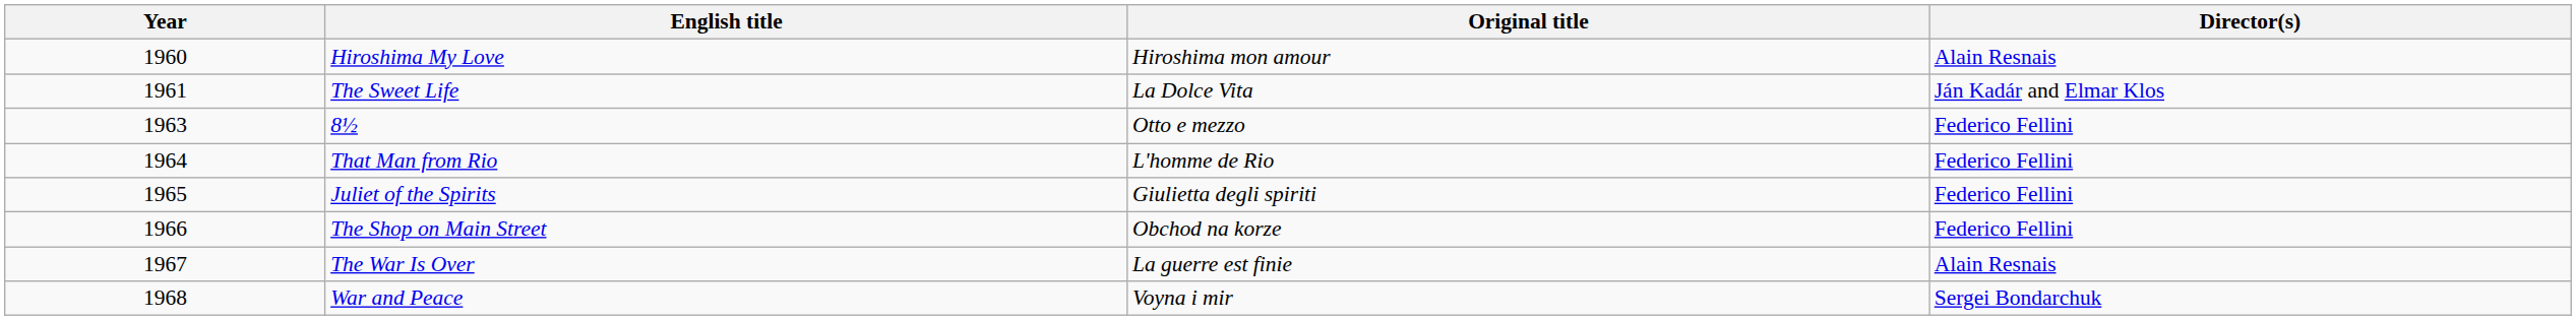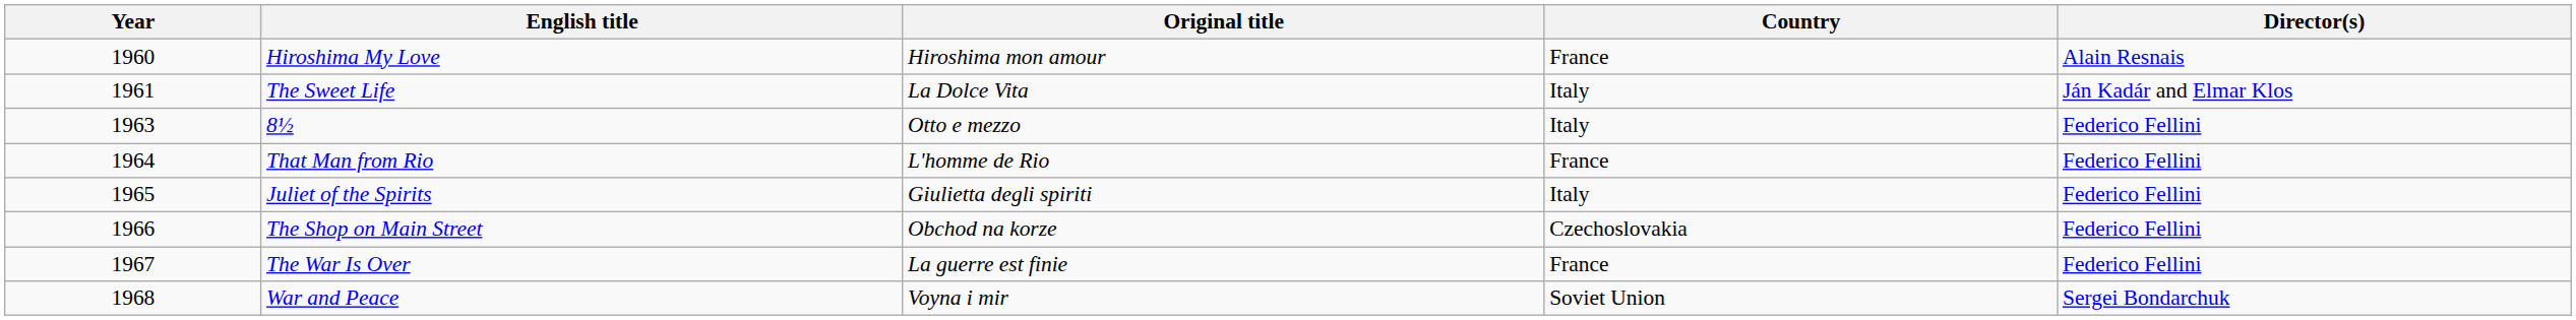 <table class="wikitable" width="95%" cellpadding="5">
 <tr>
 <th width="10%">Year</th>
 <th width="25%">English title</th>
 <th width="25%">Original title</th>
+<th width="20%">Country</th>
 <th width="20%">Director(s)</th>
 </tr>
 <tr>
 <td style="text-align:center;">1960</td>
 <td><em><a href='#'>Hiroshima My Love</a></em></td>
 <td><em>Hiroshima mon amour</em></td>
+<td>France</td>
 <td><a href='#'>Alain Resnais</a></td>
 </tr>
 <tr>
 <td style="text-align:center;">1961</td>
 <td><em><a href='#'>The Sweet Life</a></em></td>
 <td><em>La Dolce Vita</em></td>
+<td>Italy</td>
 <td><a href='#'>Ján Kadár</a> and <a href='#'>Elmar Klos</a></td>
 </tr>
 <tr>
 <td style="text-align:center;">1963</td>
 <td><em><a href='#'>8½</a></em></td>
 <td><em>Otto e mezzo</em></td>
+<td>Italy</td>
 <td><a href='#'>Federico Fellini</a></td>
 </tr>
 <tr>
 <td style="text-align:center;">1964</td>
 <td><em><a href='#'>That Man from Rio</a></em></td>
 <td><em>L'homme de Rio</em></td>
+<td>France</td>
 <td><a href='#'>Federico Fellini</a></td>
 </tr>
 <tr>
 <td style="text-align:center;">1965</td>
 <td><em><a href='#'>Juliet of the Spirits</a></em></td>
 <td><em>Giulietta degli spiriti</em></td>
+<td>Italy</td>
 <td><a href='#'>Federico Fellini</a></td>
 </tr>
 <tr>
 <td style="text-align:center;">1966</td>
 <td><em><a href='#'>The Shop on Main Street</a></em></td>
 <td><em>Obchod na korze</em></td>
+<td>Czechoslovakia</td>
 <td><a href='#'>Federico Fellini</a></td>
 </tr>
 <tr>
 <td style="text-align:center;">1967</td>
 <td><em><a href='#'>The War Is Over</a></em></td>
 <td><em>La guerre est finie</em></td>
-<td><a href='#'>Alain Resnais</a></td>
+<td>France</td>
+<td><a href='#'>Federico Fellini</a></td>
 </tr>
 <tr>
 <td style="text-align:center;">1968</td>
 <td><em><a href='#'>War and Peace</a></em></td>
 <td><em>Voyna i mir</em></td>
+<td>Soviet Union</td>
 <td><a href='#'>Sergei Bondarchuk</a></td>
 </tr>
 </table>
